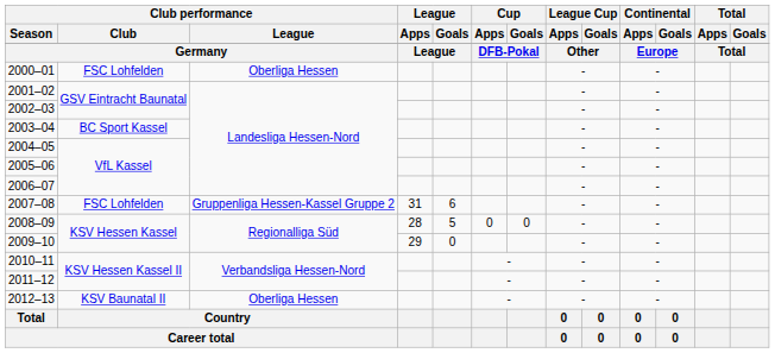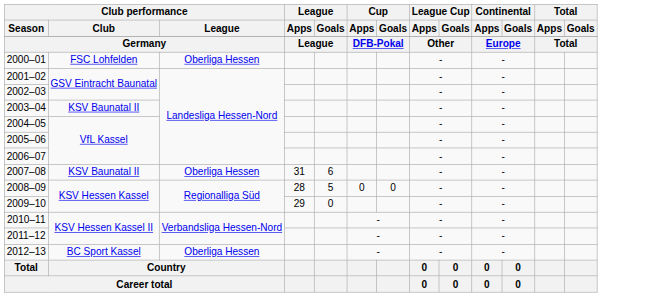 <table class="wikitable" style="text-align:center">
 <tr>
 <th colspan=3>Club performance</th>
 <th colspan=2>League</th>
 <th colspan=2>Cup</th>
 <th colspan=2>League Cup</th>
 <th colspan=2>Continental</th>
 <th colspan=2>Total</th>
 </tr>
 <tr>
 <th>Season</th>
 <th>Club</th>
 <th>League</th>
 <th>Apps</th>
 <th>Goals</th>
 <th>Apps</th>
 <th>Goals</th>
 <th>Apps</th>
 <th>Goals</th>
 <th>Apps</th>
 <th>Goals</th>
 <th>Apps</th>
 <th>Goals</th>
 </tr>
 <tr>
 </tr>
 <tr>
 <th colspan=3>Germany</th>
 <th colspan=2>League</th>
 <th colspan=2><a href='#'>DFB-Pokal</a></th>
 <th colspan=2>Other</th>
 <th colspan=2><a href='#'>Europe</a></th>
 <th colspan=2>Total</th>
 </tr>
 <tr>
 <td>2000–01</td>
 <td><a href='#'>FSC Lohfelden</a></td>
 <td><a href='#'>Oberliga Hessen</a></td>
 <td></td>
 <td></td>
 <td></td>
 <td></td>
 <td colspan="2">-</td>
 <td colspan="2">-</td>
 <td></td>
 <td></td>
 </tr>
 <tr>
 <td>2001–02</td>
 <td rowspan="2"><a href='#'>GSV Eintracht Baunatal</a></td>
 <td rowspan="6"><a href='#'>Landesliga Hessen-Nord</a></td>
 <td></td>
 <td></td>
 <td></td>
 <td></td>
 <td colspan="2">-</td>
 <td colspan="2">-</td>
 <td></td>
 <td></td>
 </tr>
 <tr>
 <td>2002–03</td>
 <td></td>
 <td></td>
 <td></td>
 <td></td>
 <td colspan="2">-</td>
 <td colspan="2">-</td>
 <td></td>
 <td></td>
 </tr>
 <tr>
 <td>2003–04</td>
-<td><a href='#'>BC Sport Kassel</a></td>
+<td><a href='#'>KSV Baunatal II</a></td>
 <td></td>
 <td></td>
 <td></td>
 <td></td>
 <td colspan="2">-</td>
 <td colspan="2">-</td>
 <td></td>
 <td></td>
 </tr>
 <tr>
 <td>2004–05</td>
 <td rowspan="3"><a href='#'>VfL Kassel</a></td>
 <td></td>
 <td></td>
 <td></td>
 <td></td>
 <td colspan="2">-</td>
 <td colspan="2">-</td>
 <td></td>
 <td></td>
 </tr>
 <tr>
 <td>2005–06</td>
 <td></td>
 <td></td>
 <td></td>
 <td></td>
 <td colspan="2">-</td>
 <td colspan="2">-</td>
 <td></td>
 <td></td>
 </tr>
 <tr>
 <td>2006–07</td>
 <td></td>
 <td></td>
 <td></td>
 <td></td>
 <td colspan="2">-</td>
 <td colspan="2">-</td>
 <td></td>
 <td></td>
 </tr>
 <tr>
 <td>2007–08</td>
-<td><a href='#'>FSC Lohfelden</a></td>
-<td><a href='#'>Gruppenliga Hessen-Kassel Gruppe 2</a></td>
+<td><a href='#'>KSV Baunatal II</a></td>
+<td><a href='#'>Oberliga Hessen</a></td>
 <td>31</td>
 <td>6</td>
 <td></td>
 <td></td>
 <td colspan="2">-</td>
 <td colspan="2">-</td>
 <td></td>
 <td></td>
 </tr>
 <tr>
 <td>2008–09</td>
 <td rowspan="2"><a href='#'>KSV Hessen Kassel</a></td>
 <td rowspan="2"><a href='#'>Regionalliga Süd</a></td>
 <td>28</td>
 <td>5</td>
 <td>0</td>
 <td>0</td>
 <td colspan="2">-</td>
 <td colspan="2">-</td>
 <td></td>
 <td></td>
 </tr>
 <tr>
 <td>2009–10</td>
 <td>29</td>
 <td>0</td>
 <td></td>
 <td></td>
 <td colspan="2">-</td>
 <td colspan="2">-</td>
 <td></td>
 <td></td>
 </tr>
 <tr>
 <td>2010–11</td>
 <td rowspan="2"><a href='#'>KSV Hessen Kassel II</a></td>
 <td rowspan="2"><a href='#'>Verbandsliga Hessen-Nord</a></td>
 <td></td>
 <td></td>
 <td colspan="2">-</td>
 <td colspan="2">-</td>
 <td colspan="2">-</td>
 <td></td>
 <td></td>
 </tr>
 <tr>
 <td>2011–12</td>
 <td></td>
 <td></td>
 <td colspan="2">-</td>
 <td colspan="2">-</td>
 <td colspan="2">-</td>
 <td></td>
 <td></td>
 </tr>
 <tr>
 <td>2012–13</td>
-<td><a href='#'>KSV Baunatal II</a></td>
+<td><a href='#'>BC Sport Kassel</a></td>
 <td><a href='#'>Oberliga Hessen</a></td>
 <td></td>
 <td></td>
 <td colspan="2">-</td>
 <td colspan="2">-</td>
 <td colspan="2">-</td>
 <td></td>
 <td></td>
 </tr>
 <tr>
 <th rowspan=GER>Total</th>
 <th colspan=2>Country</th>
 <th></th>
 <th></th>
 <th></th>
 <th></th>
 <th>0</th>
 <th>0</th>
 <th>0</th>
 <th>0</th>
 <th></th>
 <th></th>
 </tr>
 <tr>
 <th colspan=3>Career total</th>
 <th></th>
 <th></th>
 <th></th>
 <th></th>
 <th>0</th>
 <th>0</th>
 <th>0</th>
 <th>0</th>
 <th></th>
 <th></th>
 </tr>
 </table>
